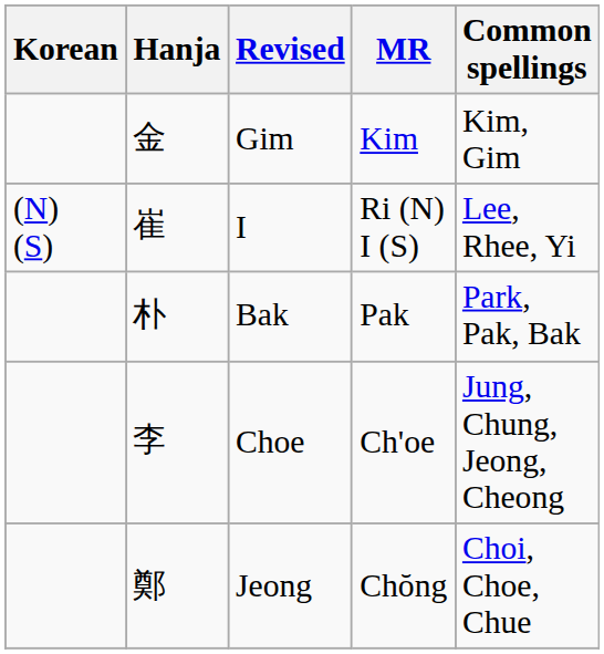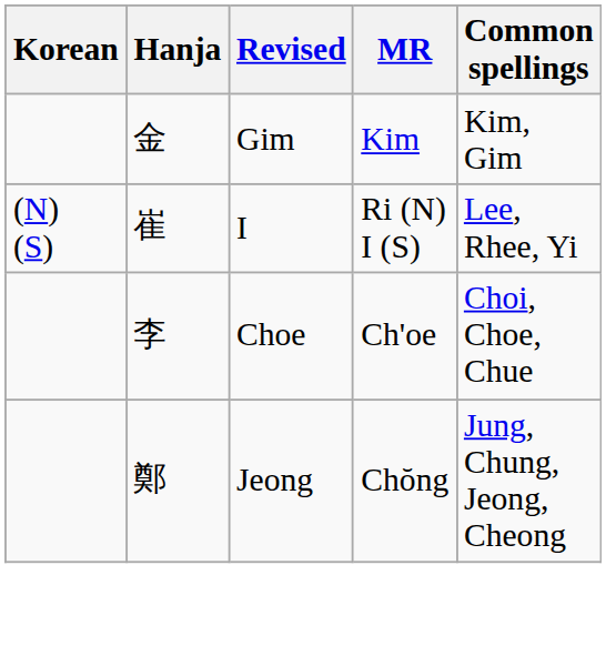 <table width="275" class="wikitable" style="float:right;clear:right;margin:0 0 1em 1em;">
 <tr>
 <th bgcolor="#F0F0F0">Korean</th>
 <th bgcolor="#F0F0F0">Hanja</th>
 <th bgcolor="#F0F0F0"><a href='#'>Revised</a></th>
 <th bgcolor="#F0F0F0"><a href='#'>MR</a></th>
 <th bgcolor="#F0F0F0">Common spellings</th>
 </tr>
 <tr>
 <td></td>
 <td>金</td>
 <td>Gim</td>
 <td><a href='#'>Kim</a></td>
 <td>Kim, Gim</td>
 </tr>
 <tr>
 <td> (<a href='#'>N</a>)<br> (<a href='#'>S</a>)</td>
 <td>崔</td>
 <td>I</td>
 <td>Ri (N)<br>I (S)</td>
 <td><a href='#'>Lee</a>, Rhee, Yi</td>
 </tr>
 <tr>
 <td></td>
-<td>朴</td>
-<td>Bak</td>
-<td>Pak</td>
-<td><a href='#'>Park</a>, Pak, Bak</td>
-</tr>
-<tr>
-<td></td>
 <td>李</td>
 <td>Choe</td>
 <td>Ch'oe</td>
-<td><a href='#'>Jung</a>, Chung, Jeong, Cheong</td>
+<td><a href='#'>Choi</a>, Choe, Chue</td>
 </tr>
 <tr>
 <td></td>
 <td>鄭</td>
 <td>Jeong</td>
 <td>Chŏng</td>
-<td><a href='#'>Choi</a>, Choe, Chue</td>
+<td><a href='#'>Jung</a>, Chung, Jeong, Cheong</td>
 </tr>
 </table>
